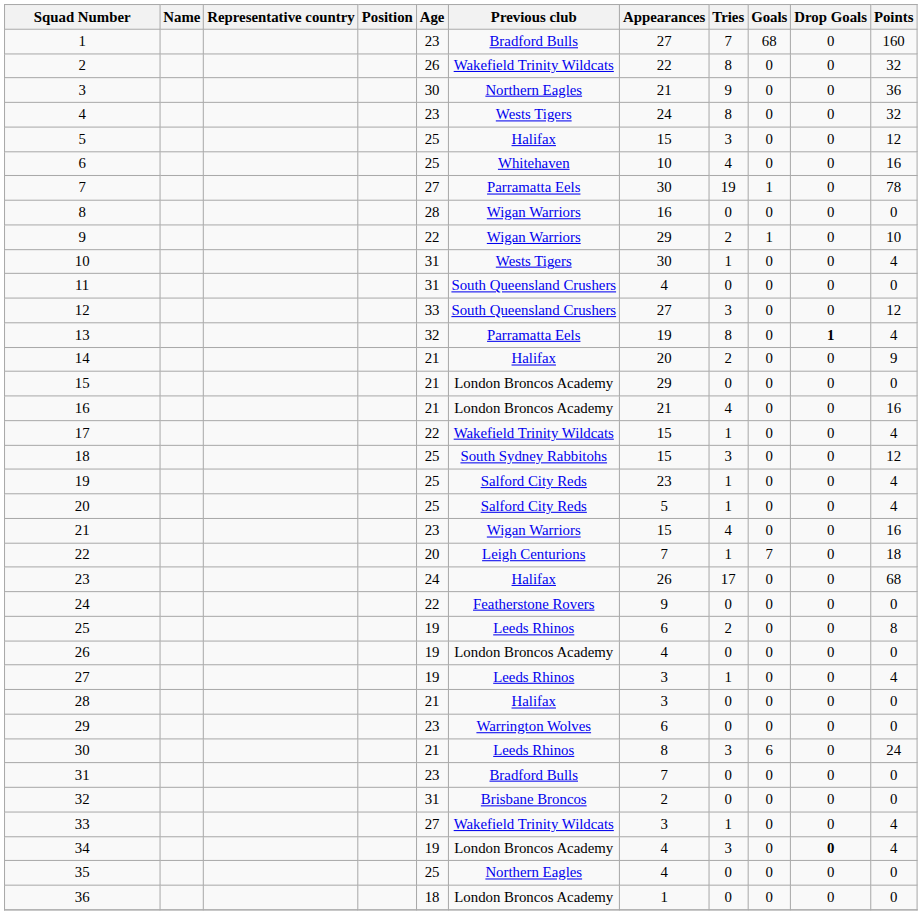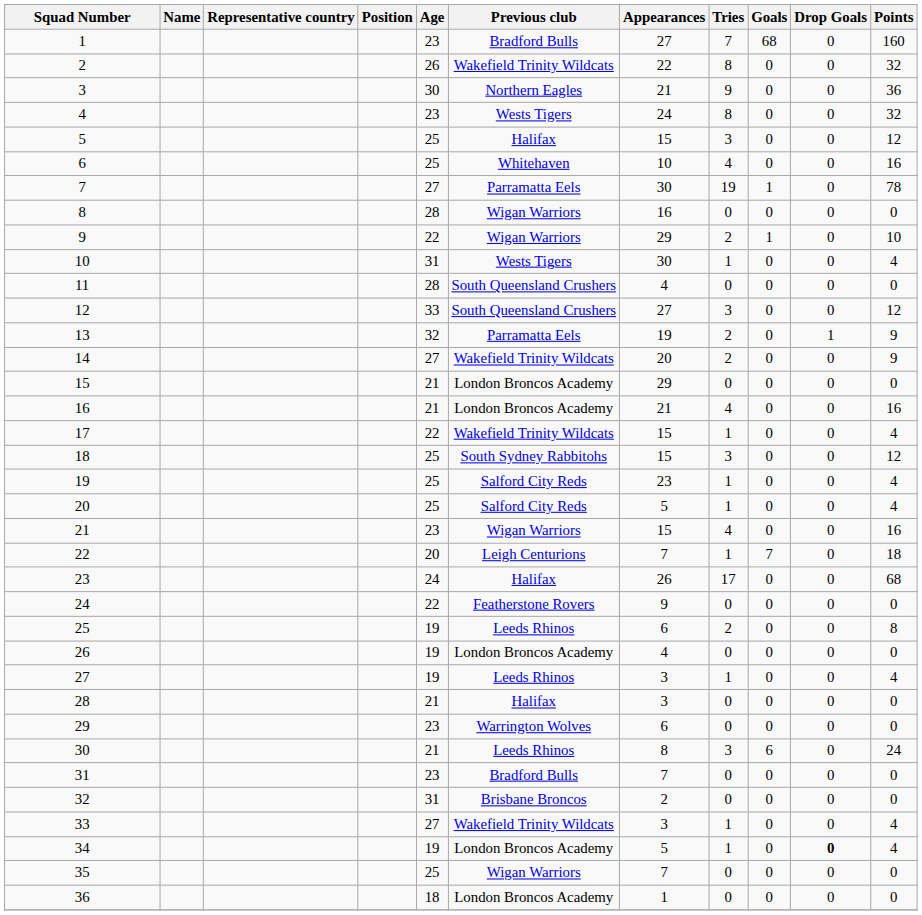 <table class="wikitable sortable" style="text-align: center; font-size:90%">
 <tr>
 <th style="width:10em">Squad Number</th>
 <th>Name</th>
 <th>Representative country</th>
 <th>Position</th>
 <th>Age</th>
 <th>Previous club</th>
 <th>Appearances</th>
 <th>Tries</th>
 <th>Goals</th>
 <th>Drop Goals</th>
 <th>Points</th>
 </tr>
 <tr>
 <td>1</td>
 <td></td>
 <td></td>
 <td></td>
 <td>23</td>
 <td> <a href='#'>Bradford Bulls</a></td>
 <td>27</td>
 <td>7</td>
 <td>68</td>
 <td>0</td>
 <td>160</td>
 </tr>
 <tr>
 <td>2</td>
 <td></td>
 <td></td>
 <td></td>
 <td>26</td>
 <td> <a href='#'>Wakefield Trinity Wildcats</a></td>
 <td>22</td>
 <td>8</td>
 <td>0</td>
 <td>0</td>
 <td>32</td>
 </tr>
 <tr>
 <td>3</td>
 <td></td>
 <td></td>
 <td></td>
 <td>30</td>
 <td> <a href='#'>Northern Eagles</a></td>
 <td>21</td>
 <td>9</td>
 <td>0</td>
 <td>0</td>
 <td>36</td>
 </tr>
 <tr>
 <td>4</td>
 <td></td>
 <td></td>
 <td></td>
 <td>23</td>
 <td> <a href='#'>Wests Tigers</a></td>
 <td>24</td>
 <td>8</td>
 <td>0</td>
 <td>0</td>
 <td>32</td>
 </tr>
 <tr>
 <td>5</td>
 <td></td>
 <td></td>
 <td></td>
 <td>25</td>
 <td> <a href='#'>Halifax</a></td>
 <td>15</td>
 <td>3</td>
 <td>0</td>
 <td>0</td>
 <td>12</td>
 </tr>
 <tr>
 <td>6</td>
 <td></td>
 <td></td>
 <td></td>
 <td>25</td>
 <td> <a href='#'>Whitehaven</a></td>
 <td>10</td>
 <td>4</td>
 <td>0</td>
 <td>0</td>
 <td>16</td>
 </tr>
 <tr>
 <td>7</td>
 <td></td>
 <td></td>
 <td></td>
 <td>27</td>
 <td> <a href='#'>Parramatta Eels</a></td>
 <td>30</td>
 <td>19</td>
 <td>1</td>
 <td>0</td>
 <td>78</td>
 </tr>
 <tr>
 <td>8</td>
 <td></td>
 <td></td>
 <td></td>
 <td>28</td>
 <td> <a href='#'>Wigan Warriors</a></td>
 <td>16</td>
 <td>0</td>
 <td>0</td>
 <td>0</td>
 <td>0</td>
 </tr>
 <tr>
 <td>9</td>
 <td></td>
 <td></td>
 <td></td>
 <td>22</td>
 <td> <a href='#'>Wigan Warriors</a></td>
 <td>29</td>
 <td>2</td>
 <td>1</td>
 <td>0</td>
 <td>10</td>
 </tr>
 <tr>
 <td>10</td>
 <td></td>
 <td></td>
 <td></td>
 <td>31</td>
 <td> <a href='#'>Wests Tigers</a></td>
 <td>30</td>
 <td>1</td>
 <td>0</td>
 <td>0</td>
 <td>4</td>
 </tr>
 <tr>
 <td>11</td>
 <td></td>
 <td></td>
 <td></td>
-<td>31</td>
+<td>28</td>
 <td> <a href='#'>South Queensland Crushers</a></td>
 <td>4</td>
 <td>0</td>
 <td>0</td>
 <td>0</td>
 <td>0</td>
 </tr>
 <tr>
 <td>12</td>
 <td></td>
 <td></td>
 <td></td>
 <td>33</td>
 <td> <a href='#'>South Queensland Crushers</a></td>
 <td>27</td>
 <td>3</td>
 <td>0</td>
 <td>0</td>
 <td>12</td>
 </tr>
 <tr>
 <td>13</td>
 <td></td>
 <td></td>
 <td></td>
 <td>32</td>
 <td> <a href='#'>Parramatta Eels</a></td>
 <td>19</td>
-<td>8</td>
+<td>2</td>
 <td>0</td>
-<td><strong>1</strong></td>
-<td>4</td>
+<td>1</td>
+<td>9</td>
 </tr>
 <tr>
 <td>14</td>
 <td></td>
 <td></td>
 <td></td>
-<td>21</td>
-<td> <a href='#'>Halifax</a></td>
+<td>27</td>
+<td> <a href='#'>Wakefield Trinity Wildcats</a></td>
 <td>20</td>
 <td>2</td>
 <td>0</td>
 <td>0</td>
 <td>9</td>
 </tr>
 <tr>
 <td>15</td>
 <td></td>
 <td></td>
 <td></td>
 <td>21</td>
 <td> London Broncos Academy</td>
 <td>29</td>
 <td>0</td>
 <td>0</td>
 <td>0</td>
 <td>0</td>
 </tr>
 <tr>
 <td>16</td>
 <td></td>
 <td></td>
 <td></td>
 <td>21</td>
 <td> London Broncos Academy</td>
 <td>21</td>
 <td>4</td>
 <td>0</td>
 <td>0</td>
 <td>16</td>
 </tr>
 <tr>
 <td>17</td>
 <td></td>
 <td></td>
 <td></td>
 <td>22</td>
 <td> <a href='#'>Wakefield Trinity Wildcats</a></td>
 <td>15</td>
 <td>1</td>
 <td>0</td>
 <td>0</td>
 <td>4</td>
 </tr>
 <tr>
 <td>18</td>
 <td></td>
 <td></td>
 <td></td>
 <td>25</td>
 <td> <a href='#'>South Sydney Rabbitohs</a></td>
 <td>15</td>
 <td>3</td>
 <td>0</td>
 <td>0</td>
 <td>12</td>
 </tr>
 <tr>
 <td>19</td>
 <td></td>
 <td></td>
 <td></td>
 <td>25</td>
 <td> <a href='#'>Salford City Reds</a></td>
 <td>23</td>
 <td>1</td>
 <td>0</td>
 <td>0</td>
 <td>4</td>
 </tr>
 <tr>
 <td>20</td>
 <td></td>
 <td></td>
 <td></td>
 <td>25</td>
 <td> <a href='#'>Salford City Reds</a></td>
 <td>5</td>
 <td>1</td>
 <td>0</td>
 <td>0</td>
 <td>4</td>
 </tr>
 <tr>
 <td>21</td>
 <td></td>
 <td></td>
 <td></td>
 <td>23</td>
 <td> <a href='#'>Wigan Warriors</a></td>
 <td>15</td>
 <td>4</td>
 <td>0</td>
 <td>0</td>
 <td>16</td>
 </tr>
 <tr>
 <td>22</td>
 <td></td>
 <td></td>
 <td></td>
 <td>20</td>
 <td> <a href='#'>Leigh Centurions</a></td>
 <td>7</td>
 <td>1</td>
 <td>7</td>
 <td>0</td>
 <td>18</td>
 </tr>
 <tr>
 <td>23</td>
 <td></td>
 <td></td>
 <td></td>
 <td>24</td>
 <td> <a href='#'>Halifax</a></td>
 <td>26</td>
 <td>17</td>
 <td>0</td>
 <td>0</td>
 <td>68</td>
 </tr>
 <tr>
 <td>24</td>
 <td></td>
 <td></td>
 <td></td>
 <td>22</td>
 <td> <a href='#'>Featherstone Rovers</a></td>
 <td>9</td>
 <td>0</td>
 <td>0</td>
 <td>0</td>
 <td>0</td>
 </tr>
 <tr>
 <td>25</td>
 <td></td>
 <td></td>
 <td></td>
 <td>19</td>
 <td> <a href='#'>Leeds Rhinos</a></td>
 <td>6</td>
 <td>2</td>
 <td>0</td>
 <td>0</td>
 <td>8</td>
 </tr>
 <tr>
 <td>26</td>
 <td></td>
 <td></td>
 <td></td>
 <td>19</td>
 <td> London Broncos Academy</td>
 <td>4</td>
 <td>0</td>
 <td>0</td>
 <td>0</td>
 <td>0</td>
 </tr>
 <tr>
 <td>27</td>
 <td></td>
 <td></td>
 <td></td>
 <td>19</td>
 <td> <a href='#'>Leeds Rhinos</a></td>
 <td>3</td>
 <td>1</td>
 <td>0</td>
 <td>0</td>
 <td>4</td>
 </tr>
 <tr>
 <td>28</td>
 <td></td>
 <td></td>
 <td></td>
 <td>21</td>
 <td> <a href='#'>Halifax</a></td>
 <td>3</td>
 <td>0</td>
 <td>0</td>
 <td>0</td>
 <td>0</td>
 </tr>
 <tr>
 <td>29</td>
 <td></td>
 <td></td>
 <td></td>
 <td>23</td>
 <td> <a href='#'>Warrington Wolves</a></td>
 <td>6</td>
 <td>0</td>
 <td>0</td>
 <td>0</td>
 <td>0</td>
 </tr>
 <tr>
 <td>30</td>
 <td></td>
 <td></td>
 <td></td>
 <td>21</td>
 <td> <a href='#'>Leeds Rhinos</a></td>
 <td>8</td>
 <td>3</td>
 <td>6</td>
 <td>0</td>
 <td>24</td>
 </tr>
 <tr>
 <td>31</td>
 <td></td>
 <td></td>
 <td></td>
 <td>23</td>
 <td> <a href='#'>Bradford Bulls</a></td>
 <td>7</td>
 <td>0</td>
 <td>0</td>
 <td>0</td>
 <td>0</td>
 </tr>
 <tr>
 <td>32</td>
 <td></td>
 <td></td>
 <td></td>
 <td>31</td>
 <td> <a href='#'>Brisbane Broncos</a></td>
 <td>2</td>
 <td>0</td>
 <td>0</td>
 <td>0</td>
 <td>0</td>
 </tr>
 <tr>
 <td>33</td>
 <td></td>
 <td></td>
 <td></td>
 <td>27</td>
 <td> <a href='#'>Wakefield Trinity Wildcats</a></td>
 <td>3</td>
 <td>1</td>
 <td>0</td>
 <td>0</td>
 <td>4</td>
 </tr>
 <tr>
 <td>34</td>
 <td></td>
 <td></td>
 <td></td>
 <td>19</td>
 <td> London Broncos Academy</td>
-<td>4</td>
-<td>3</td>
+<td>5</td>
+<td>1</td>
 <td>0</td>
 <td><strong>0</strong></td>
 <td>4</td>
 </tr>
 <tr>
 <td>35</td>
 <td></td>
 <td></td>
 <td></td>
 <td>25</td>
-<td> <a href='#'>Northern Eagles</a></td>
-<td>4</td>
+<td> <a href='#'>Wigan Warriors</a></td>
+<td>7</td>
 <td>0</td>
 <td>0</td>
 <td>0</td>
 <td>0</td>
 </tr>
 <tr>
 <td>36</td>
 <td></td>
 <td></td>
 <td></td>
 <td>18</td>
 <td> London Broncos Academy</td>
 <td>1</td>
 <td>0</td>
 <td>0</td>
 <td>0</td>
 <td>0</td>
 </tr>
 <tr>
 </tr>
 </table>
